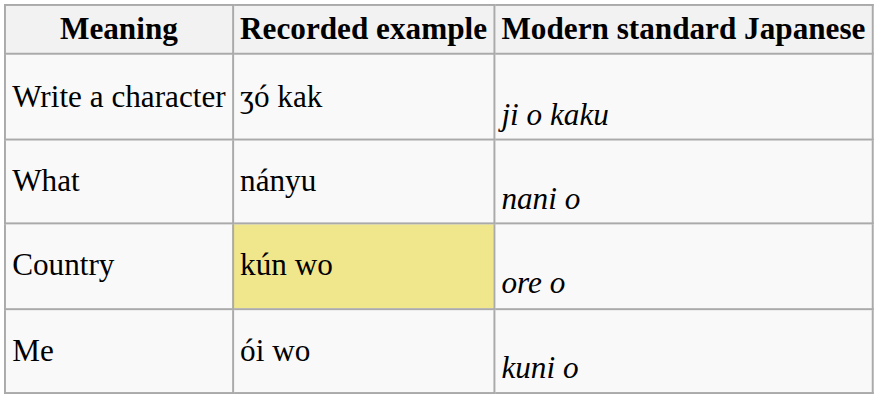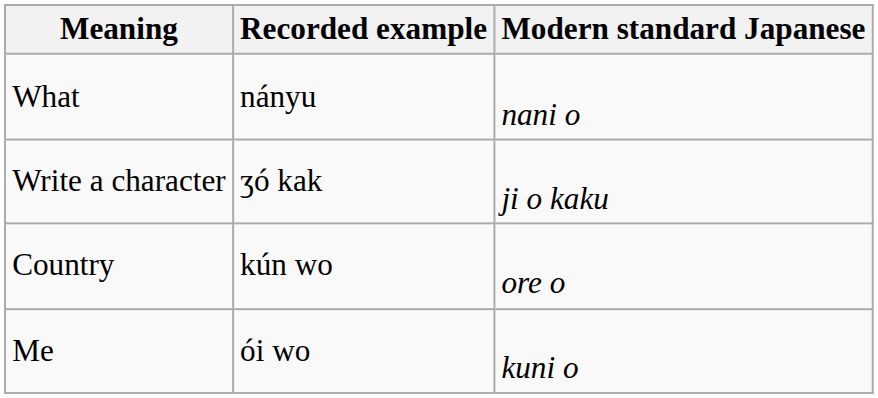 <table class="wikitable">
 <tr>
 <th>Meaning</th>
 <th>Recorded example</th>
 <th>Modern standard Japanese</th>
 </tr>
 <tr>
+<td>What</td>
+<td>nányu</td>
+<td><br><em>nani o</em></td>
+</tr>
+<tr>
 <td>Write a character</td>
 <td>ʒó kak</td>
 <td><br><em>ji o kaku</em></td>
 </tr>
 <tr>
-<td>What</td>
-<td>nányu</td>
-<td><br><em>nani o</em></td>
-</tr>
-<tr>
 <td>Country</td>
-<td style="background: khaki;">kún wo</td>
+<td>kún wo</td>
 <td><br><em>ore o</em></td>
 </tr>
 <tr>
 <td>Me</td>
 <td>ói wo</td>
 <td><br><em>kuni o</em></td>
 </tr>
 </table>
